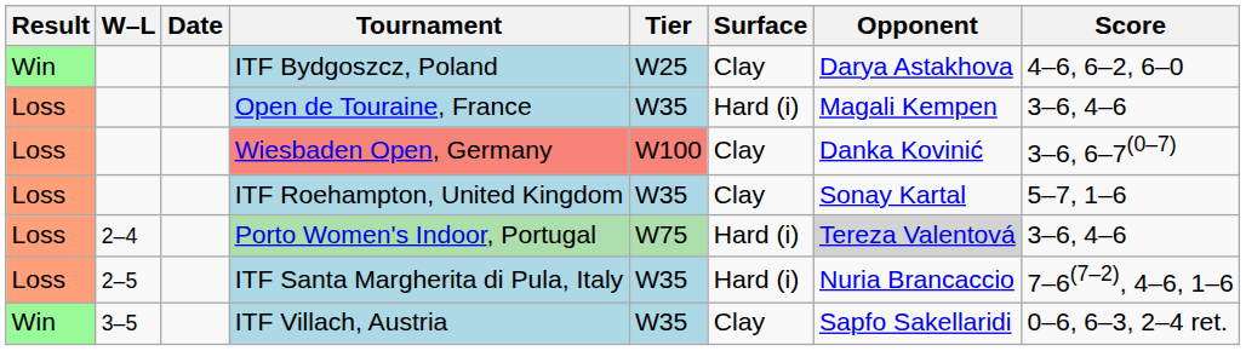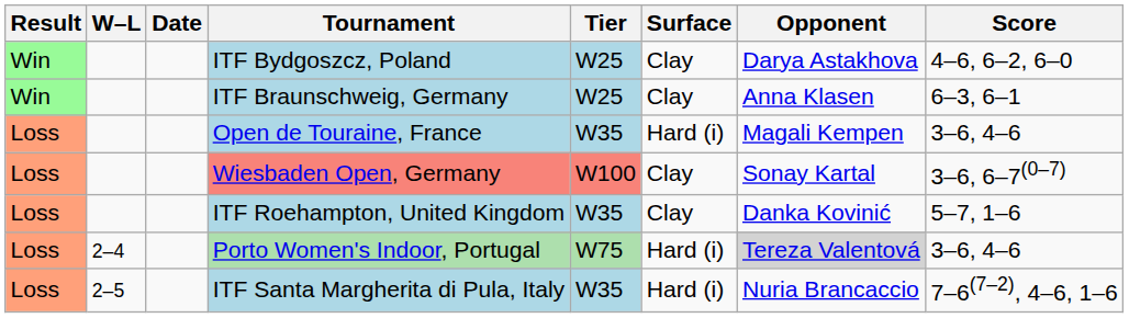 <table class="sortable wikitable nowrap">
 <tr>
 <th>Result</th>
 <th class="unsortable">W–L</th>
 <th>Date</th>
 <th>Tournament</th>
 <th>Tier</th>
 <th>Surface</th>
 <th>Opponent</th>
 <th class="unsortable">Score</th>
 </tr>
 <tr>
 <td style="background:#98fb98;">Win</td>
 <td></td>
 <td></td>
 <td bgcolor=lightblue>ITF Bydgoszcz, Poland</td>
 <td bgcolor=lightblue>W25</td>
 <td>Clay</td>
 <td>  <a href='#'>Darya Astakhova</a></td>
 <td>4–6, 6–2, 6–0</td>
 </tr>
 <tr>
+<td style="background:#98fb98;">Win</td>
+<td></td>
+<td></td>
+<td bgcolor=lightblue>ITF Braunschweig, Germany</td>
+<td bgcolor=lightblue>W25</td>
+<td>Clay</td>
+<td> <a href='#'>Anna Klasen</a></td>
+<td>6–3, 6–1</td>
+</tr>
+<tr>
 <td style="background:#ffa07a;">Loss</td>
 <td></td>
 <td></td>
 <td bgcolor=lightblue><a href='#'>Open de Touraine</a>, France</td>
 <td bgcolor=lightblue>W35</td>
 <td>Hard (i)</td>
 <td> <a href='#'>Magali Kempen</a></td>
 <td>3–6, 4–6</td>
 </tr>
 <tr>
 <td style="background:#ffa07a;">Loss</td>
 <td></td>
 <td><a href='#'></a></td>
 <td bgcolor=f88379><a href='#'>Wiesbaden Open</a>, Germany</td>
 <td bgcolor=f88379>W100</td>
 <td>Clay</td>
-<td> <a href='#'>Danka Kovinić</a></td>
+<td> <a href='#'>Sonay Kartal</a></td>
 <td>3–6, 6–7<sup>(0–7)</sup></td>
 </tr>
 <tr>
 <td style="background:#ffa07a;">Loss</td>
 <td></td>
 <td></td>
 <td bgcolor=lightblue>ITF Roehampton, United Kingdom</td>
 <td bgcolor=lightblue>W35</td>
 <td>Clay</td>
-<td> <a href='#'>Sonay Kartal</a></td>
+<td> <a href='#'>Danka Kovinić</a></td>
 <td>5–7, 1–6</td>
 </tr>
 <tr>
 <td style="background:#ffa07a;">Loss</td>
 <td><small>2–4</small></td>
 <td></td>
 <td bgcolor=addfad><a href='#'>Porto Women's Indoor</a>, Portugal</td>
 <td bgcolor=addfad>W75</td>
 <td>Hard (i)</td>
 <td style="background: lightgrey;"> <a href='#'>Tereza Valentová</a></td>
 <td>3–6, 4–6</td>
 </tr>
 <tr>
 <td style="background:#ffa07a;">Loss</td>
 <td><small>2–5</small></td>
 <td></td>
 <td style="background:lightblue;">ITF Santa Margherita di Pula, Italy</td>
 <td style="background:lightblue;">W35</td>
 <td>Hard (i)</td>
 <td> <a href='#'>Nuria Brancaccio</a></td>
 <td>7–6<sup>(7–2)</sup>, 4–6, 1–6</td>
 </tr>
-<tr>
-<td style="background:#98fb98;">Win</td>
-<td><small>3–5</small></td>
-<td></td>
-<td style="background:lightblue;">ITF Villach, Austria</td>
-<td style="background:lightblue;">W35</td>
-<td>Clay</td>
-<td> <a href='#'>Sapfo Sakellaridi</a></td>
-<td>0–6, 6–3, 2–4 ret.</td>
-</tr>
 </table>
